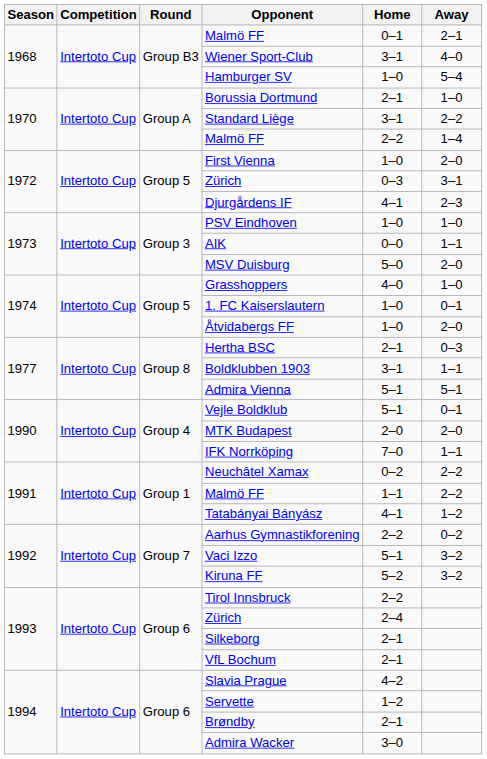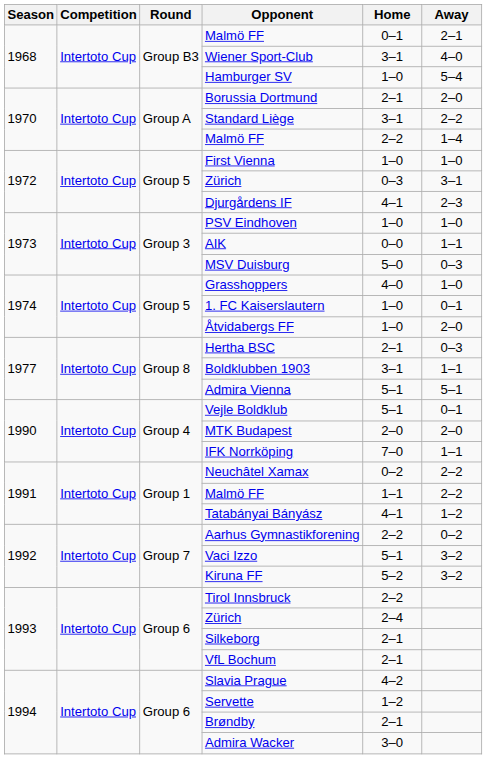 <table class="wikitable">
 <tr>
 <th>Season</th>
 <th>Competition</th>
 <th>Round</th>
 <th>Opponent</th>
 <th width="65">Home</th>
 <th width="65">Away</th>
 </tr>
 <tr>
 <td rowspan="3" valign="left">1968</td>
 <td rowspan="3" valign="left"><a href='#'>Intertoto Cup</a></td>
 <td rowspan="3" valign="left">Group B3</td>
 <td> <a href='#'>Malmö FF</a></td>
 <td align=center>0–1</td>
 <td align=center>2–1</td>
 </tr>
 <tr>
 <td> <a href='#'>Wiener Sport-Club</a></td>
 <td align=center>3–1</td>
 <td align=center>4–0</td>
 </tr>
 <tr>
 <td> <a href='#'>Hamburger SV</a></td>
 <td align=center>1–0</td>
 <td align=center>5–4</td>
 </tr>
 <tr>
 <td rowspan="3" valign="left">1970</td>
 <td rowspan="3" valign="left"><a href='#'>Intertoto Cup</a></td>
 <td rowspan="3" valign="left">Group A</td>
 <td> <a href='#'>Borussia Dortmund</a></td>
 <td align=center>2–1</td>
-<td align=center>1–0</td>
+<td align=center>2–0</td>
 </tr>
 <tr>
 <td> <a href='#'>Standard Liège</a></td>
 <td align=center>3–1</td>
 <td align=center>2–2</td>
 </tr>
 <tr>
 <td> <a href='#'>Malmö FF</a></td>
 <td align=center>2–2</td>
 <td align=center>1–4</td>
 </tr>
 <tr>
 <td rowspan="3" valign="left">1972</td>
 <td rowspan="3" valign="left"><a href='#'>Intertoto Cup</a></td>
 <td rowspan="3" valign="left">Group 5</td>
 <td> <a href='#'>First Vienna</a></td>
 <td align=center>1–0</td>
-<td align=center>2–0</td>
+<td align=center>1–0</td>
 </tr>
 <tr>
 <td> <a href='#'>Zürich</a></td>
 <td align=center>0–3</td>
 <td align=center>3–1</td>
 </tr>
 <tr>
 <td> <a href='#'>Djurgårdens IF</a></td>
 <td align=center>4–1</td>
 <td align=center>2–3</td>
 </tr>
 <tr>
 <td rowspan="3" valign="left">1973</td>
 <td rowspan="3" valign="left"><a href='#'>Intertoto Cup</a></td>
 <td rowspan="3" valign="left">Group 3</td>
 <td> <a href='#'>PSV Eindhoven</a></td>
 <td align=center>1–0</td>
 <td align=center>1–0</td>
 </tr>
 <tr>
 <td> <a href='#'>AIK</a></td>
 <td align=center>0–0</td>
 <td align=center>1–1</td>
 </tr>
 <tr>
 <td> <a href='#'>MSV Duisburg</a></td>
 <td align=center>5–0</td>
-<td align=center>2–0</td>
+<td align=center>0–3</td>
 </tr>
 <tr>
 <td rowspan="3" valign="left">1974</td>
 <td rowspan="3" valign="left"><a href='#'>Intertoto Cup</a></td>
 <td rowspan="3" valign="left">Group 5</td>
 <td> <a href='#'>Grasshoppers</a></td>
 <td align=center>4–0</td>
 <td align=center>1–0</td>
 </tr>
 <tr>
 <td> <a href='#'>1. FC Kaiserslautern</a></td>
 <td align=center>1–0</td>
 <td align=center>0–1</td>
 </tr>
 <tr>
 <td> <a href='#'>Åtvidabergs FF</a></td>
 <td align=center>1–0</td>
 <td align=center>2–0</td>
 </tr>
 <tr>
 <td rowspan="3" valign="left">1977</td>
 <td rowspan="3" valign="left"><a href='#'>Intertoto Cup</a></td>
 <td rowspan="3" valign="left">Group 8</td>
 <td> <a href='#'>Hertha BSC</a></td>
 <td align=center>2–1</td>
 <td align=center>0–3</td>
 </tr>
 <tr>
 <td> <a href='#'>Boldklubben 1903</a></td>
 <td align=center>3–1</td>
 <td align=center>1–1</td>
 </tr>
 <tr>
 <td> <a href='#'>Admira Vienna</a></td>
 <td align=center>5–1</td>
 <td align=center>5–1</td>
 </tr>
 <tr>
 <td rowspan="3" valign="left">1990</td>
 <td rowspan="3" valign="left"><a href='#'>Intertoto Cup</a></td>
 <td rowspan="3" valign="left">Group 4</td>
 <td> <a href='#'>Vejle Boldklub</a></td>
 <td align=center>5–1</td>
 <td align=center>0–1</td>
 </tr>
 <tr>
 <td> <a href='#'>MTK Budapest</a></td>
 <td align=center>2–0</td>
 <td align=center>2–0</td>
 </tr>
 <tr>
 <td> <a href='#'>IFK Norrköping</a></td>
 <td align=center>7–0</td>
 <td align=center>1–1</td>
 </tr>
 <tr>
 <td rowspan="3" valign="left">1991</td>
 <td rowspan="3" valign="left"><a href='#'>Intertoto Cup</a></td>
 <td rowspan="3" valign="left">Group 1</td>
 <td> <a href='#'>Neuchâtel Xamax</a></td>
 <td align=center>0–2</td>
 <td align=center>2–2</td>
 </tr>
 <tr>
 <td> <a href='#'>Malmö FF</a></td>
 <td align=center>1–1</td>
 <td align=center>2–2</td>
 </tr>
 <tr>
 <td> <a href='#'>Tatabányai Bányász</a></td>
 <td align=center>4–1</td>
 <td align=center>1–2</td>
 </tr>
 <tr>
 <td rowspan="3" valign="left">1992</td>
 <td rowspan="3" valign="left"><a href='#'>Intertoto Cup</a></td>
 <td rowspan="3" valign="left">Group 7</td>
 <td> <a href='#'>Aarhus Gymnastikforening</a></td>
 <td align=center>2–2</td>
 <td align=center>0–2</td>
 </tr>
 <tr>
 <td> <a href='#'>Vaci Izzo</a></td>
 <td align=center>5–1</td>
 <td align=center>3–2</td>
 </tr>
 <tr>
 <td> <a href='#'>Kiruna FF</a></td>
 <td align=center>5–2</td>
 <td align=center>3–2</td>
 </tr>
 <tr>
 <td rowspan="4" valign="left">1993</td>
 <td rowspan="4" valign="left"><a href='#'>Intertoto Cup</a></td>
 <td rowspan="4" valign="left">Group 6</td>
 <td> <a href='#'>Tirol Innsbruck</a></td>
 <td align=center>2–2</td>
 <td></td>
 </tr>
 <tr>
 <td> <a href='#'>Zürich</a></td>
 <td align=center>2–4</td>
 <td align=center></td>
 </tr>
 <tr>
 <td> <a href='#'>Silkeborg</a></td>
 <td align=center>2–1</td>
 <td align=center></td>
 </tr>
 <tr>
 <td> <a href='#'>VfL Bochum</a></td>
 <td align=center>2–1</td>
 <td align=center></td>
 </tr>
 <tr>
 <td rowspan="4" valign="left">1994</td>
 <td rowspan="4" valign="left"><a href='#'>Intertoto Cup</a></td>
 <td rowspan="4" valign="left">Group 6</td>
 <td> <a href='#'>Slavia Prague</a></td>
 <td align=center>4–2</td>
 <td align=center></td>
 </tr>
 <tr>
 <td> <a href='#'>Servette</a></td>
 <td align=center>1–2</td>
 <td align=center></td>
 </tr>
 <tr>
 <td> <a href='#'>Brøndby</a></td>
 <td align=center>2–1</td>
 <td align=center></td>
 </tr>
 <tr>
 <td> <a href='#'>Admira Wacker</a></td>
 <td align=center>3–0</td>
 <td align=center></td>
 </tr>
 </table>
